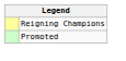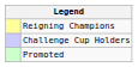 <table class="wikitable" style="font-size: 85%">
 <tr>
 <th colspan=2>Legend</th>
 </tr>
 <tr>
 <td style="background:#ff9; width:15px;"> </td>
 <td>Reigning Champions</td>
 </tr>
 <tr>
+<td style="background:#ccf; width:15px;"> </td>
+<td>Challenge Cup Holders</td>
+</tr>
+<tr>
 <td style="background:#cfc; width:15px;"> </td>
 <td>Promoted</td>
 </tr>
 </table>
